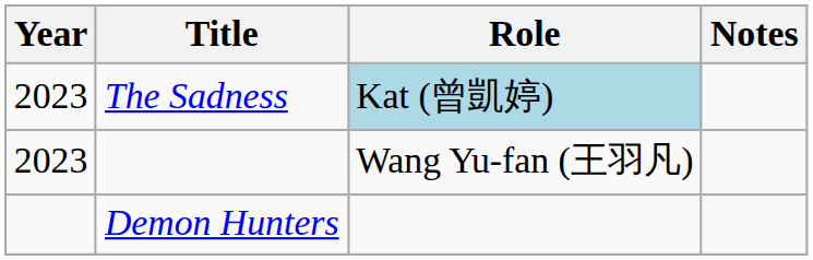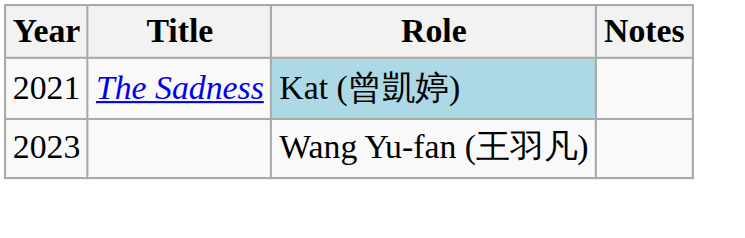 <table class="wikitable">
 <tr>
 <th>Year</th>
 <th>Title</th>
 <th>Role</th>
 <th>Notes</th>
 </tr>
 <tr>
-<td>2023</td>
+<td>2021</td>
 <td><em><a href='#'>The Sadness</a></em></td>
 <td style="background: lightblue;">Kat (曾凱婷)</td>
 <td></td>
 </tr>
 <tr>
 <td>2023</td>
 <td><em></em></td>
 <td>Wang Yu-fan (王羽凡)</td>
 <td></td>
 </tr>
-<tr>
-<td></td>
-<td><em><a href='#'>Demon Hunters</a></em></td>
-<td></td>
-<td></td>
-</tr>
 </table>
